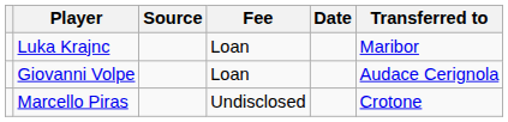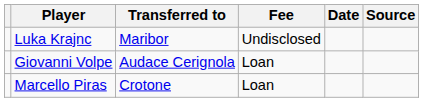 <table class="wikitable plainrowheaders sortable">
 <tr>
 <th></th>
 <th scope="col">Player</th>
-<th scope="col">Source</th>
+<th>Transferred to</th>
 <th style="width: 80px;">Fee</th>
 <th scope="col">Date</th>
-<th>Transferred to</th>
+<th scope="col">Source</th>
 </tr>
 <tr>
 <td align="center"></td>
 <td> <a href='#'>Luka Krajnc</a></td>
+<td> <a href='#'>Maribor</a></td>
+<td>Undisclosed</td>
 <td></td>
-<td>Loan</td>
 <td></td>
-<td> <a href='#'>Maribor</a></td>
 </tr>
 <tr>
 <td align="center"></td>
 <td> <a href='#'>Giovanni Volpe</a></td>
-<td></td>
+<td> <a href='#'>Audace Cerignola</a></td>
 <td>Loan</td>
 <td></td>
-<td> <a href='#'>Audace Cerignola</a></td>
+<td></td>
 </tr>
 <tr>
 <td align="center"></td>
 <td> <a href='#'>Marcello Piras</a></td>
+<td> <a href='#'>Crotone</a></td>
+<td>Loan</td>
 <td></td>
-<td>Undisclosed</td>
 <td></td>
-<td> <a href='#'>Crotone</a></td>
 </tr>
 </table>
